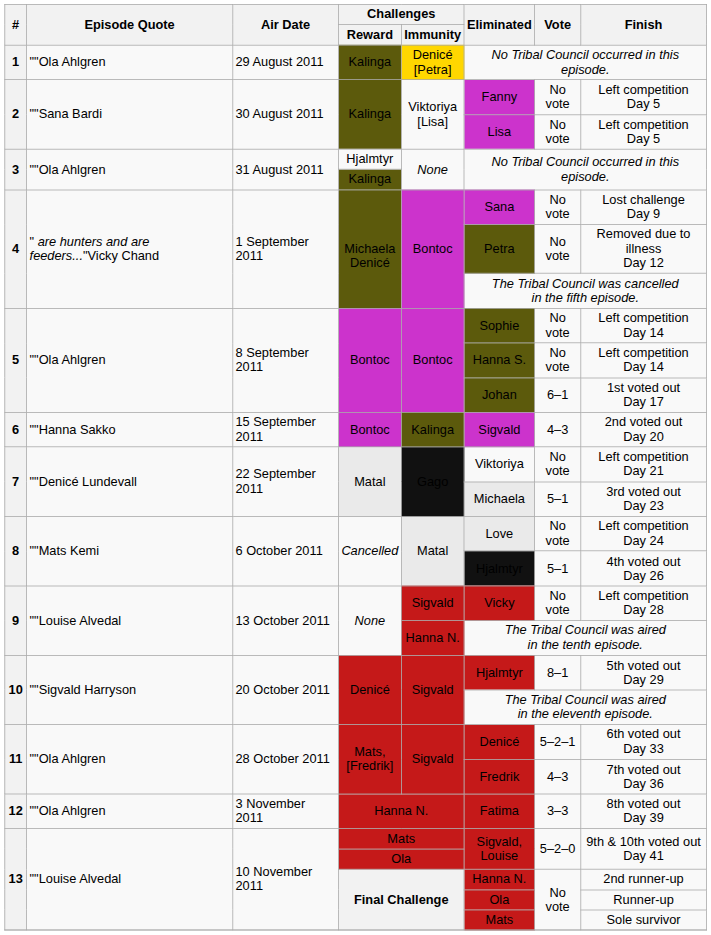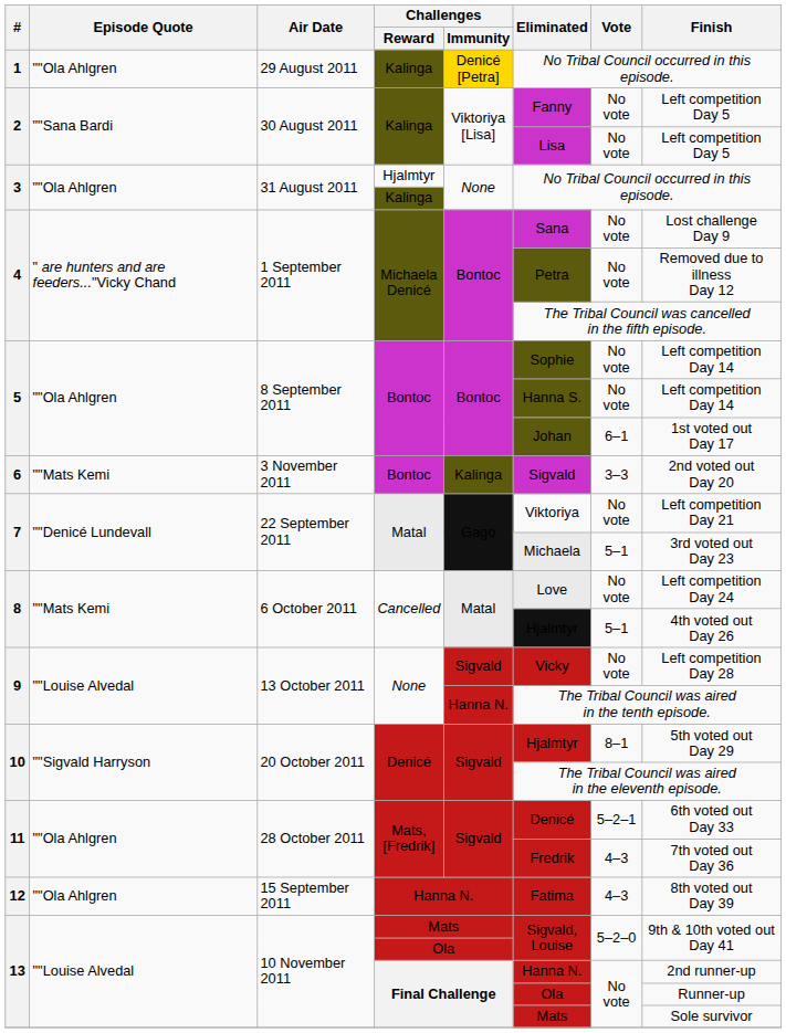 <table class="wikitable" style="margin:auto; text-align:center">
 <tr>
 <th rowspan=2 width=20>#</th>
 <th rowspan=2 width=250>Episode Quote</th>
 <th rowspan=2 width=125>Air Date</th>
 <th colspan=2>Challenges</th>
 <th rowspan=2 width=65>Eliminated</th>
 <th rowspan=2 width=50>Vote</th>
 <th rowspan=2 width=150>Finish</th>
 </tr>
 <tr>
 <th width=62>Reward</th>
 <th width=62>Immunity</th>
 </tr>
 <tr>
 <th>1</th>
 <td align=left>""Ola Ahlgren</td>
 <td align=left>29 August 2011</td>
 <td bgcolor=#5C5A0C><span>Kalinga</span></td>
 <td style="background: gold;">Denicé<br>[Petra]</td>
 <td colspan=3><em>No Tribal Council occurred in this episode.</em></td>
 </tr>
 <tr>
 <th rowspan=2>2</th>
 <td rowspan=2 align=left>""Sana Bardi</td>
 <td rowspan=2 align=left>30 August 2011</td>
 <td rowspan=2 bgcolor=#5C5A0C><span>Kalinga</span></td>
 <td rowspan=2>Viktoriya<br>[Lisa]</td>
 <td bgcolor=#CC33CC><span>Fanny</span></td>
 <td>No vote</td>
 <td>Left competition<br>Day 5</td>
 </tr>
 <tr>
 <td bgcolor=#CC33CC><span>Lisa</span></td>
 <td>No vote</td>
 <td>Left competition<br>Day 5</td>
 </tr>
 <tr>
 <th rowspan=2>3</th>
 <td rowspan=2 align=left>""Ola Ahlgren</td>
 <td rowspan=2 align=left>31 August 2011</td>
 <td>Hjalmtyr</td>
 <td rowspan=2><em>None</em></td>
 <td rowspan=2 colspan=3><em>No Tribal Council occurred in this episode.</em></td>
 </tr>
 <tr>
 <td bgcolor=#5C5A0C><span>Kalinga</span></td>
 </tr>
 <tr>
 <th rowspan=3>4</th>
 <td rowspan=3 align=left>" <em>are hunters and</em>  <em>are feeders...</em>"Vicky Chand</td>
 <td rowspan=3 align=left>1 September 2011</td>
 <td rowspan=3 bgcolor=#5C5A0C><br><span>Michaela</span><br><span>Denicé</span></td>
 <td rowspan=3 bgcolor=#CC33CC><span>Bontoc</span></td>
 <td bgcolor=#CC33CC><span>Sana</span></td>
 <td>No vote</td>
 <td>Lost challenge<br>Day 9</td>
 </tr>
 <tr>
 <td bgcolor=#5C5A0C><span>Petra</span></td>
 <td>No vote</td>
 <td>Removed due to illness<br>Day 12</td>
 </tr>
 <tr>
 <td colspan=3><em>The Tribal Council was cancelled<br>in the fifth episode.</em></td>
 </tr>
 <tr>
 <th rowspan=3>5</th>
 <td rowspan=3 align=left>""Ola Ahlgren</td>
 <td rowspan=3 align=left>8 September 2011</td>
 <td rowspan=3 bgcolor=#CC33CC><span>Bontoc</span></td>
 <td rowspan=3 bgcolor=#CC33CC><span>Bontoc</span></td>
 <td bgcolor=#5C5A0C><span>Sophie</span></td>
 <td>No vote</td>
 <td>Left competition<br>Day 14</td>
 </tr>
 <tr>
 <td bgcolor=#5C5A0C><span>Hanna S.</span></td>
 <td>No vote</td>
 <td>Left competition<br>Day 14</td>
 </tr>
 <tr>
 <td bgcolor=#5C5A0C><span>Johan</span></td>
 <td>6–1</td>
 <td>1st voted out<br>Day 17</td>
 </tr>
 <tr>
 <th>6</th>
-<td align=left>""Hanna Sakko</td>
-<td align=left>15 September 2011</td>
+<td align=left>""Mats Kemi</td>
+<td align=left>3 November 2011</td>
 <td bgcolor=#CC33CC><span>Bontoc</span></td>
 <td bgcolor=#5C5A0C><span>Kalinga</span></td>
 <td bgcolor=#CC33CC><span>Sigvald</span></td>
-<td>4–3</td>
+<td>3–3</td>
 <td>2nd voted out<br>Day 20</td>
 </tr>
 <tr>
 <th rowspan=2>7</th>
 <td rowspan=2 align=left>""Denicé Lundevall</td>
 <td rowspan=2 align=left>22 September 2011</td>
 <td rowspan=2 bgcolor=#EAEAEA>Matal</td>
 <td rowspan=2 bgcolor=#111111><span>Gago</span></td>
 <td>Viktoriya</td>
 <td>No vote</td>
 <td>Left competition<br>Day 21</td>
 </tr>
 <tr>
 <td bgcolor=#EAEAEA>Michaela</td>
 <td>5–1</td>
 <td>3rd voted out<br>Day 23</td>
 </tr>
 <tr>
 <th rowspan=2>8</th>
 <td rowspan=2 align=left>""Mats Kemi</td>
 <td rowspan=2 align=left>6 October 2011</td>
 <td rowspan=2><em>Cancelled</em></td>
 <td rowspan=2 bgcolor=#EAEAEA>Matal</td>
 <td bgcolor=#EAEAEA>Love</td>
 <td>No vote</td>
 <td>Left competition<br>Day 24</td>
 </tr>
 <tr>
 <td bgcolor=#111111><span>Hjalmtyr</span></td>
 <td>5–1</td>
 <td>4th voted out<br>Day 26</td>
 </tr>
 <tr>
 <th rowspan=2>9</th>
 <td rowspan=2 align=left>""Louise Alvedal</td>
 <td rowspan=2 align=left>13 October 2011</td>
 <td rowspan=2><em>None</em></td>
 <td bgcolor=#C51919><span>Sigvald</span></td>
 <td bgcolor=#C51919><span>Vicky</span></td>
 <td>No vote</td>
 <td>Left competition<br>Day 28</td>
 </tr>
 <tr>
 <td bgcolor=#C51919><span>Hanna N.</span></td>
 <td colspan=3><em>The Tribal Council was aired<br>in the tenth episode.</em></td>
 </tr>
 <tr>
 <th rowspan=2>10</th>
 <td rowspan=2 align=left>""Sigvald Harryson</td>
 <td rowspan=2 align=left>20 October 2011</td>
 <td rowspan=2 bgcolor=#C51919><span>Denicé</span></td>
 <td rowspan=2 bgcolor=#C51919><span>Sigvald</span></td>
 <td bgcolor=#C51919><span>Hjalmtyr</span></td>
 <td>8–1</td>
 <td>5th voted out<br>Day 29</td>
 </tr>
 <tr>
 <td colspan=3><em>The Tribal Council was aired<br>in the eleventh episode.</em></td>
 </tr>
 <tr>
 <th rowspan=2>11</th>
 <td rowspan=2 align=left>""Ola Ahlgren</td>
 <td rowspan=2 align=left>28 October 2011</td>
 <td rowspan=2 bgcolor=#C51919><span>Mats,<br>[Fredrik]</span></td>
 <td rowspan=2 bgcolor=#C51919><span>Sigvald</span></td>
 <td bgcolor=#C51919><span>Denicé</span></td>
 <td>5–2–1</td>
 <td>6th voted out<br>Day 33</td>
 </tr>
 <tr>
 <td bgcolor=#C51919><span>Fredrik</span></td>
 <td>4–3</td>
 <td>7th voted out<br>Day 36</td>
 </tr>
 <tr>
 <th>12</th>
 <td align=left>""Ola Ahlgren</td>
-<td align=left>3 November 2011</td>
+<td align=left>15 September 2011</td>
 <td colspan=2 bgcolor=#C51919><span>Hanna N.</span></td>
 <td bgcolor=#C51919><span>Fatima</span></td>
-<td>3–3</td>
+<td>4–3</td>
 <td>8th voted out<br>Day 39</td>
 </tr>
 <tr>
 <th rowspan=5>13</th>
 <td rowspan=5 align=left>""Louise Alvedal</td>
 <td rowspan=5 align=left>10 November 2011</td>
 <td colspan=2 bgcolor=#C51919><span>Mats</span></td>
 <td rowspan=2 bgcolor=#C51919><span>Sigvald</span>,<br>Louise</td>
 <td rowspan=2>5–2–0</td>
 <td rowspan=2>9th & 10th voted out<br>Day 41</td>
 </tr>
 <tr>
 <td colspan=2 bgcolor=#C51919><span>Ola</span></td>
 </tr>
 <tr>
 <th colspan=2 rowspan=3>Final Challenge</th>
 <td bgcolor=#C51919><span>Hanna N.</span></td>
 <td rowspan=3>No vote</td>
 <td>2nd runner-up</td>
 </tr>
 <tr>
 <td bgcolor=#C51919><span>Ola</span></td>
 <td>Runner-up</td>
 </tr>
 <tr>
 <td bgcolor=#C51919><span>Mats</span></td>
 <td>Sole survivor</td>
 </tr>
 <tr>
 </tr>
 </table>
